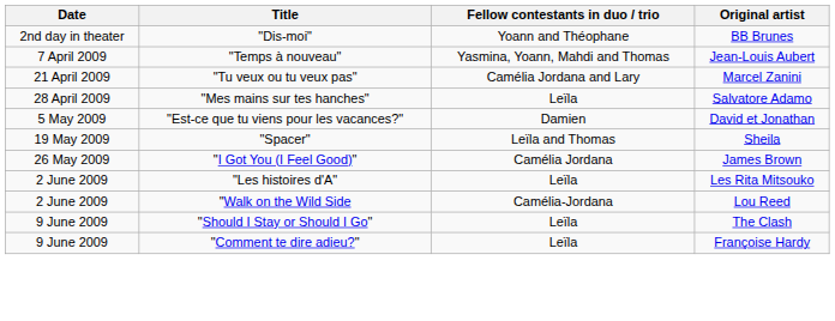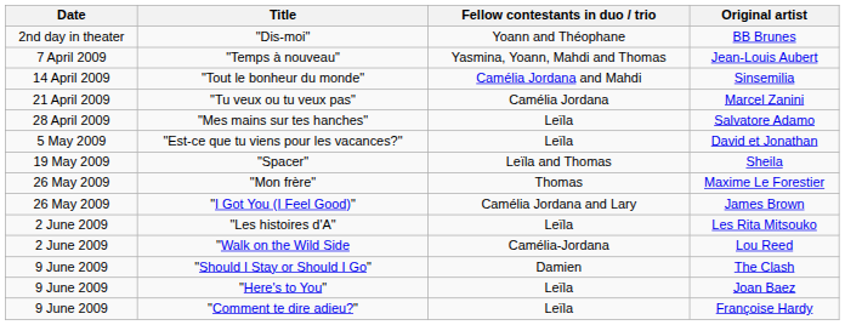 <table class="wikitable" style="text-align:center; width:80%;">
 <tr>
 <th scope=col>Date</th>
 <th scope=col>Title</th>
 <th scope=col>Fellow contestants in duo / trio</th>
 <th scope=col>Original artist</th>
 </tr>
 <tr>
 <td>2nd day in theater</td>
 <td>"Dis-moi"</td>
 <td>Yoann and Théophane</td>
 <td><a href='#'>BB Brunes</a></td>
 </tr>
 <tr>
 <td>7 April 2009</td>
 <td>"Temps à nouveau"</td>
 <td>Yasmina, Yoann, Mahdi and Thomas</td>
 <td><a href='#'>Jean-Louis Aubert</a></td>
 </tr>
 <tr>
+<td>14 April 2009</td>
+<td>"Tout le bonheur du monde"</td>
+<td><a href='#'>Camélia Jordana</a> and Mahdi</td>
+<td><a href='#'>Sinsemilia</a></td>
+</tr>
+<tr>
 <td>21 April 2009</td>
 <td>"Tu veux ou tu veux pas"</td>
-<td>Camélia Jordana and Lary</td>
+<td>Camélia Jordana</td>
 <td><a href='#'>Marcel Zanini</a></td>
 </tr>
 <tr>
 <td>28 April 2009</td>
 <td>"Mes mains sur tes hanches"</td>
 <td>Leïla</td>
 <td><a href='#'>Salvatore Adamo</a></td>
 </tr>
 <tr>
 <td>5 May 2009</td>
 <td>"Est-ce que tu viens pour les vacances?"</td>
-<td>Damien</td>
+<td>Leïla</td>
 <td><a href='#'>David et Jonathan</a></td>
 </tr>
 <tr>
 <td>19 May 2009</td>
 <td>"Spacer"</td>
 <td>Leïla and Thomas</td>
 <td><a href='#'>Sheila</a></td>
 </tr>
 <tr>
 <td>26 May 2009</td>
+<td>"Mon frère"</td>
+<td>Thomas</td>
+<td><a href='#'>Maxime Le Forestier</a></td>
+</tr>
+<tr>
+<td>26 May 2009</td>
 <td>"<a href='#'>I Got You (I Feel Good)</a>"</td>
-<td>Camélia Jordana</td>
+<td>Camélia Jordana and Lary</td>
 <td><a href='#'>James Brown</a></td>
 </tr>
 <tr>
 <td>2 June 2009</td>
 <td>"Les histoires d'A"</td>
 <td>Leïla</td>
 <td><a href='#'>Les Rita Mitsouko</a></td>
 </tr>
 <tr>
 <td>2 June 2009</td>
 <td>"<a href='#'>Walk on the Wild Side</a></td>
 <td>Camélia-Jordana</td>
 <td><a href='#'>Lou Reed</a></td>
 </tr>
 <tr>
 <td>9 June 2009</td>
 <td>"<a href='#'>Should I Stay or Should I Go</a>"</td>
+<td>Damien</td>
+<td><a href='#'>The Clash</a></td>
+</tr>
+<tr>
+<td>9 June 2009</td>
+<td>"<a href='#'>Here's to You</a>"</td>
 <td>Leïla</td>
-<td><a href='#'>The Clash</a></td>
+<td><a href='#'>Joan Baez</a></td>
 </tr>
 <tr>
 <td>9 June 2009</td>
 <td>"<a href='#'>Comment te dire adieu?</a>"</td>
 <td>Leïla</td>
 <td><a href='#'>Françoise Hardy</a></td>
 </tr>
 </table>
